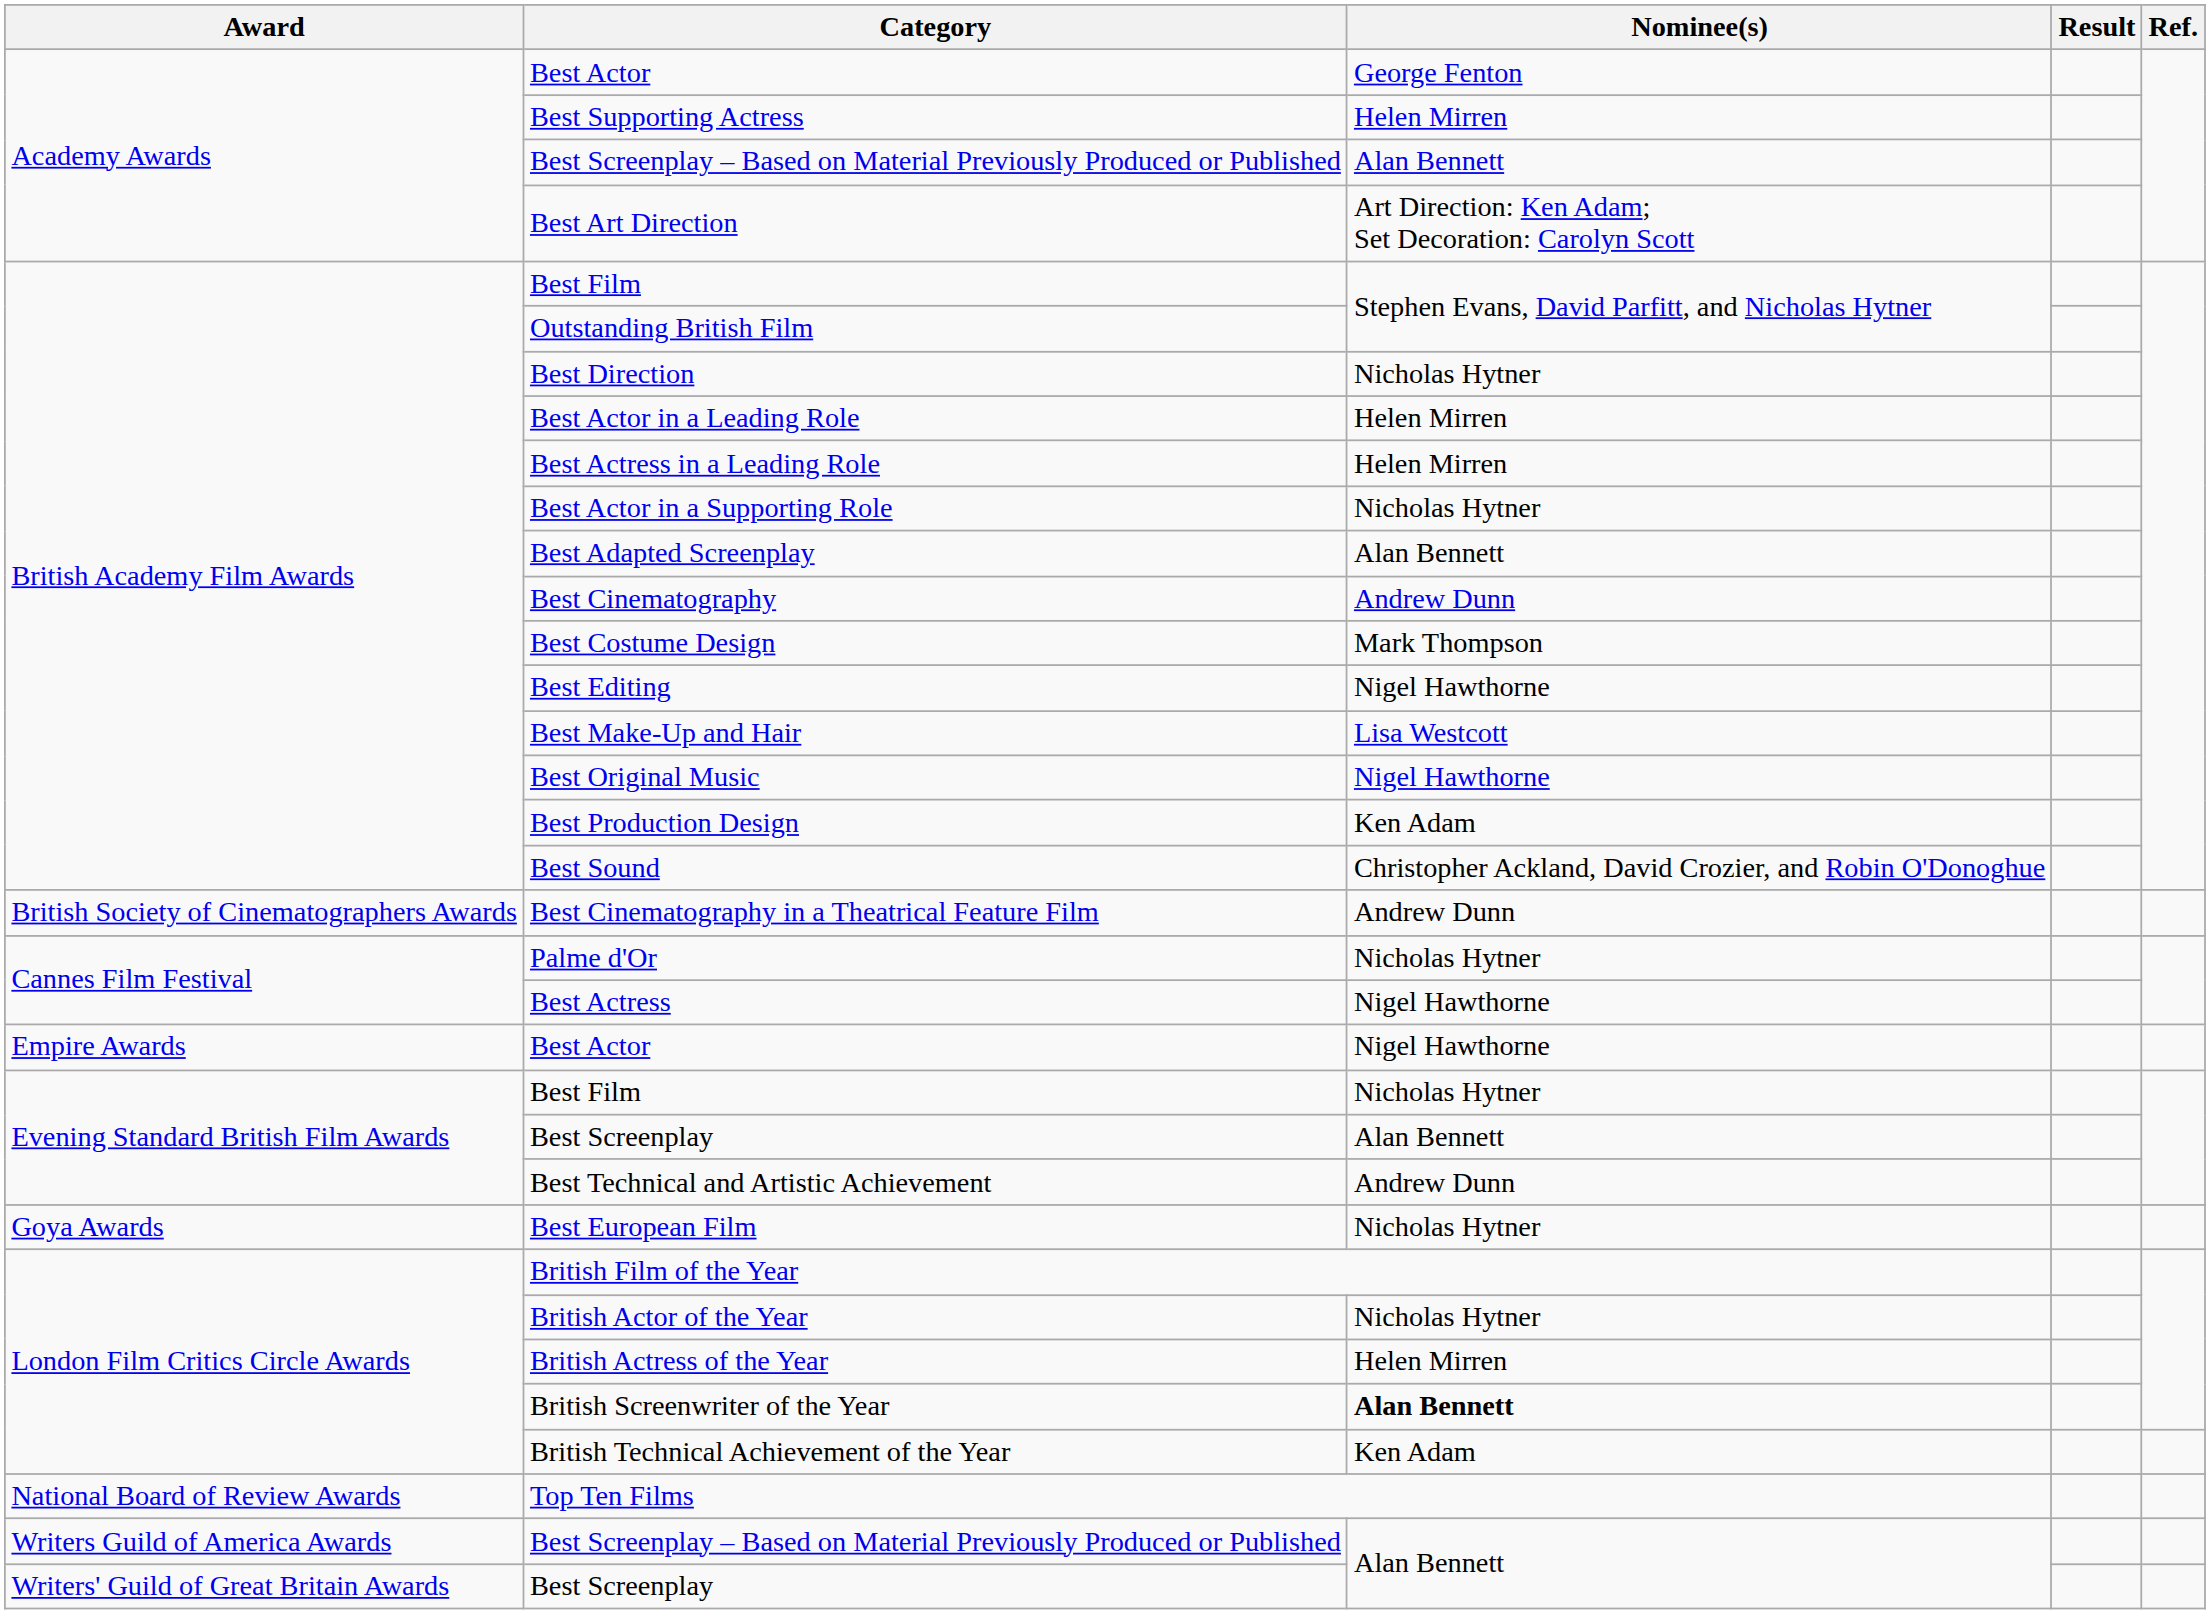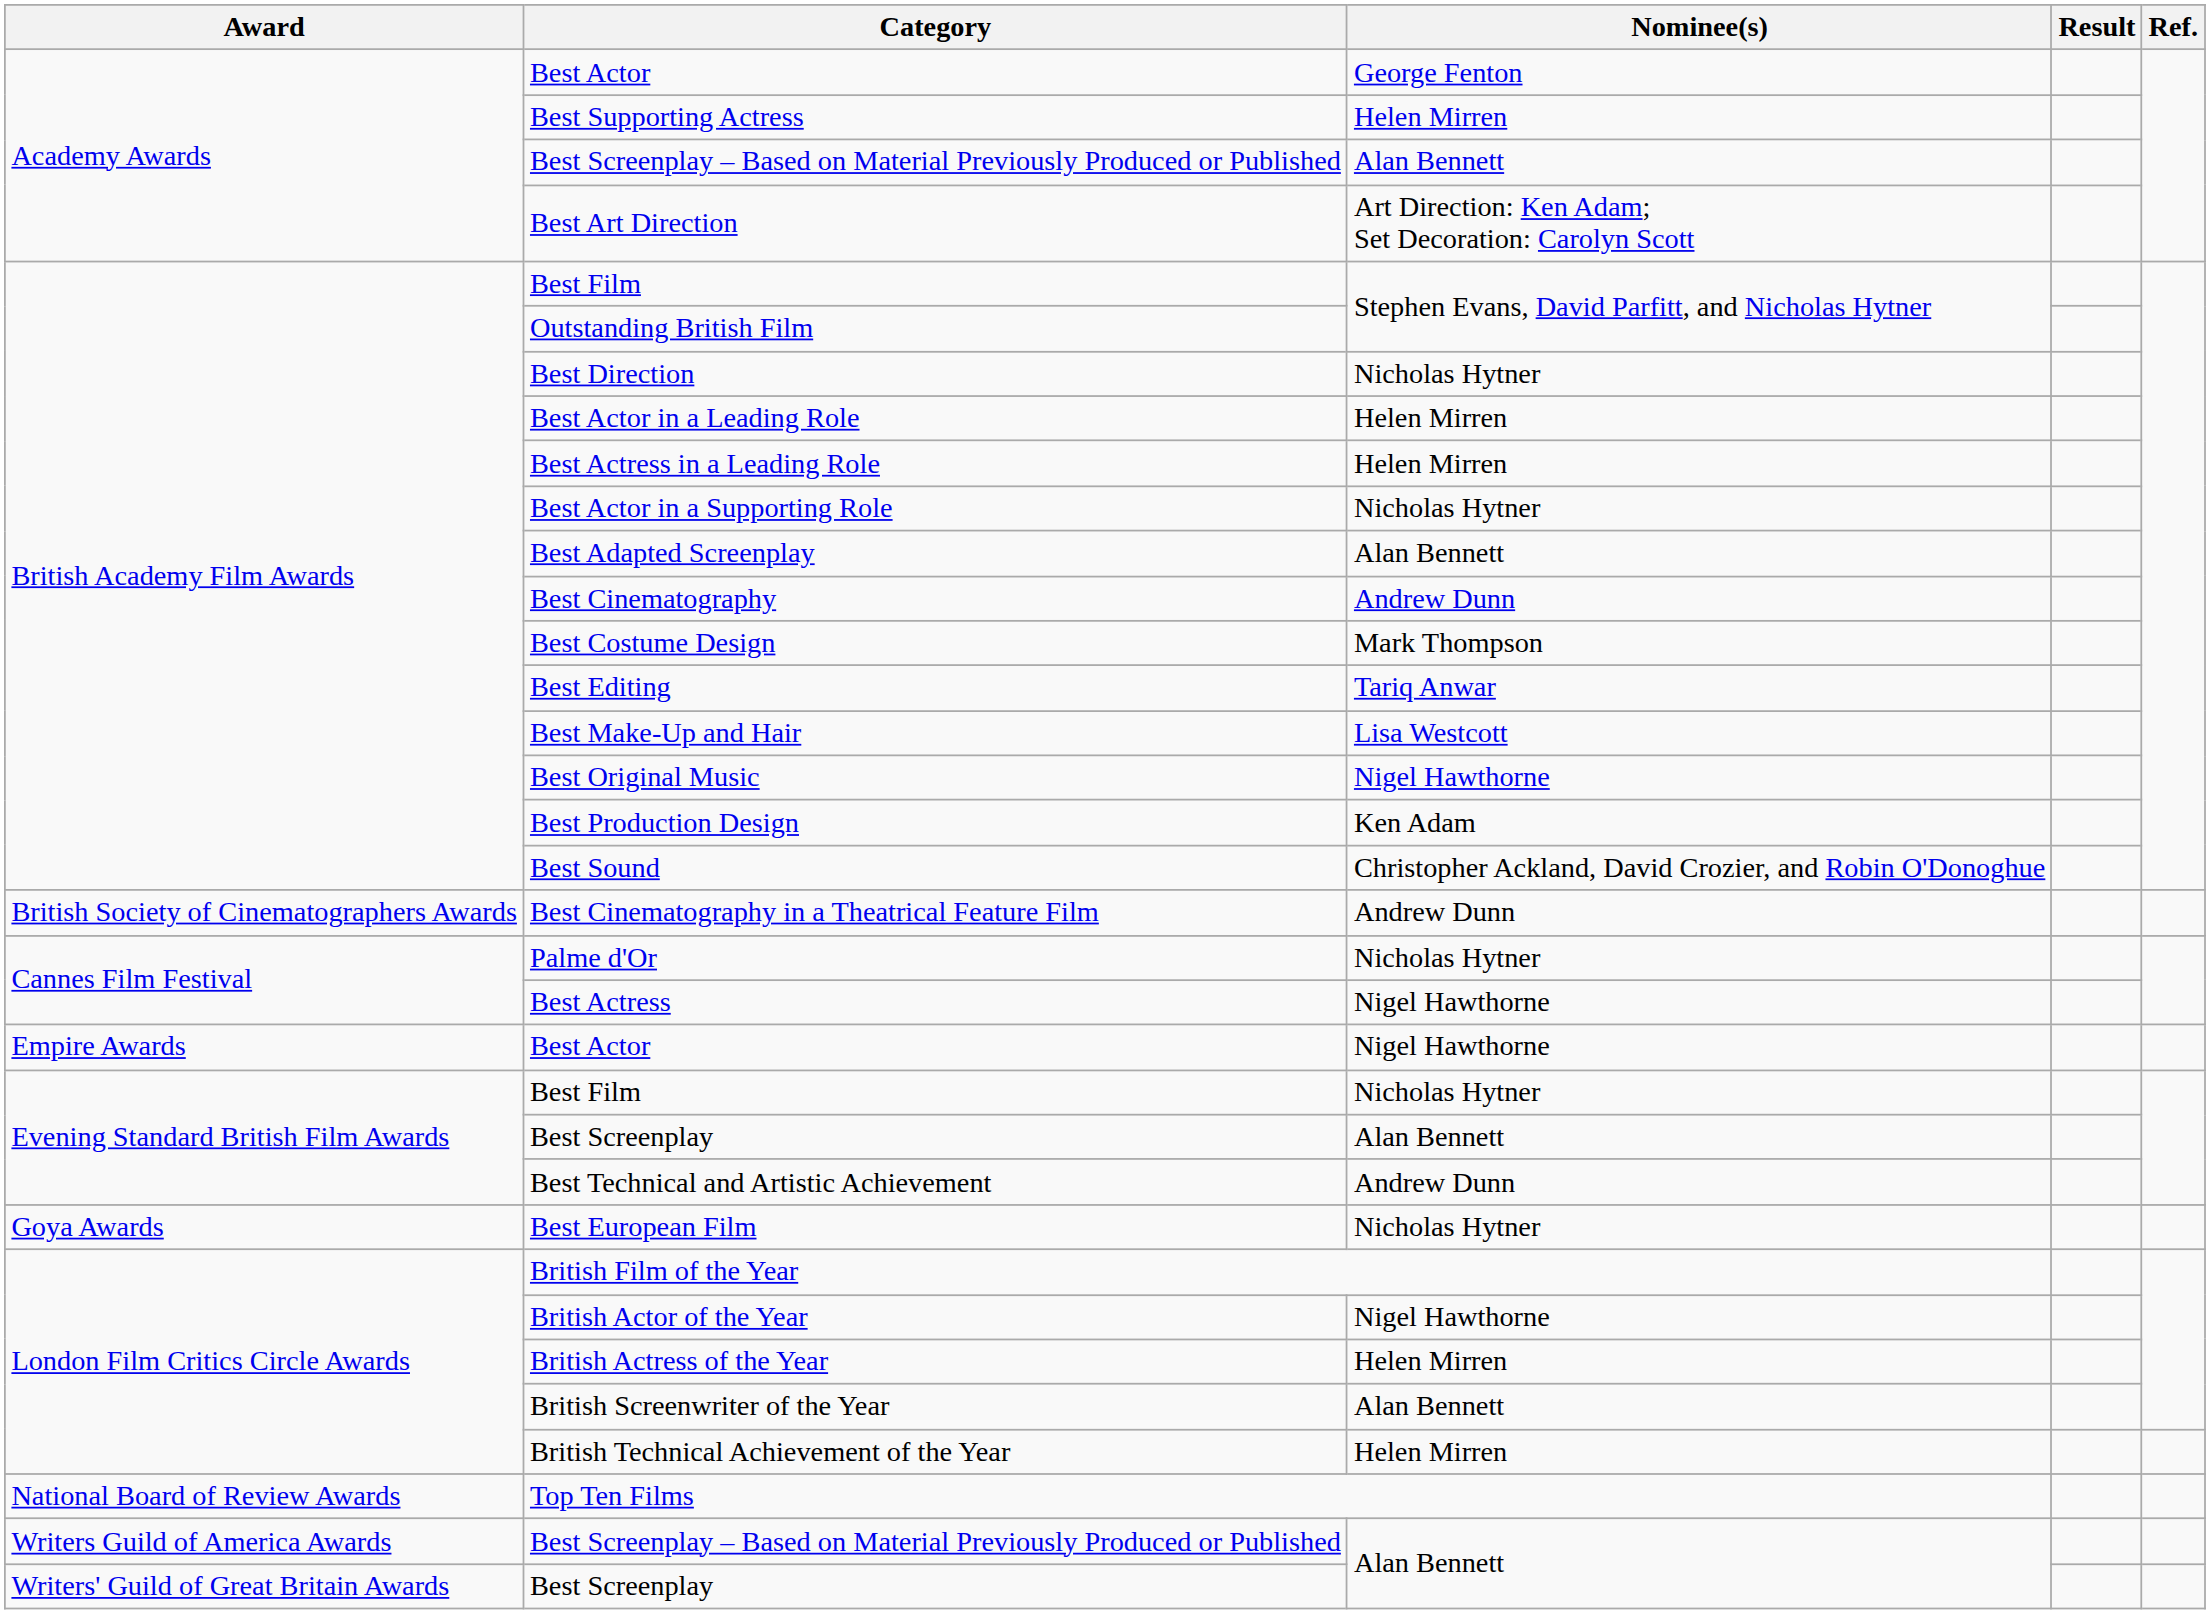 <table class="wikitable plainrowheaders">
 <tr>
 <th>Award</th>
 <th>Category</th>
 <th>Nominee(s)</th>
 <th>Result</th>
 <th>Ref.</th>
 </tr>
 <tr>
 <td rowspan="4"><a href='#'>Academy Awards</a></td>
 <td><a href='#'>Best Actor</a></td>
 <td><a href='#'>George Fenton</a></td>
 <td></td>
 <td align="center" rowspan="4"></td>
 </tr>
 <tr>
 <td><a href='#'>Best Supporting Actress</a></td>
 <td><a href='#'>Helen Mirren</a></td>
 <td></td>
 </tr>
 <tr>
 <td><a href='#'>Best Screenplay – Based on Material Previously Produced or Published</a></td>
 <td><a href='#'>Alan Bennett</a></td>
 <td></td>
 </tr>
 <tr>
 <td><a href='#'>Best Art Direction</a></td>
 <td>Art Direction: <a href='#'>Ken Adam</a>; <br> Set Decoration: <a href='#'>Carolyn Scott</a></td>
 <td></td>
 </tr>
 <tr>
 <td rowspan="14"><a href='#'>British Academy Film Awards</a></td>
 <td><a href='#'>Best Film</a></td>
 <td rowspan="2">Stephen Evans, <a href='#'>David Parfitt</a>, and <a href='#'>Nicholas Hytner</a></td>
 <td></td>
 <td align="center" rowspan="14"></td>
 </tr>
 <tr>
 <td><a href='#'>Outstanding British Film</a></td>
 <td></td>
 </tr>
 <tr>
 <td><a href='#'>Best Direction</a></td>
 <td>Nicholas Hytner</td>
 <td></td>
 </tr>
 <tr>
 <td><a href='#'>Best Actor in a Leading Role</a></td>
 <td>Helen Mirren</td>
 <td></td>
 </tr>
 <tr>
 <td><a href='#'>Best Actress in a Leading Role</a></td>
 <td>Helen Mirren</td>
 <td></td>
 </tr>
 <tr>
 <td><a href='#'>Best Actor in a Supporting Role</a></td>
 <td>Nicholas Hytner</td>
 <td></td>
 </tr>
 <tr>
 <td><a href='#'>Best Adapted Screenplay</a></td>
 <td>Alan Bennett</td>
 <td></td>
 </tr>
 <tr>
 <td><a href='#'>Best Cinematography</a></td>
 <td><a href='#'>Andrew Dunn</a></td>
 <td></td>
 </tr>
 <tr>
 <td><a href='#'>Best Costume Design</a></td>
 <td>Mark Thompson</td>
 <td></td>
 </tr>
 <tr>
 <td><a href='#'>Best Editing</a></td>
-<td>Nigel Hawthorne</td>
+<td><a href='#'>Tariq Anwar</a></td>
 <td></td>
 </tr>
 <tr>
 <td><a href='#'>Best Make-Up and Hair</a></td>
 <td><a href='#'>Lisa Westcott</a></td>
 <td></td>
 </tr>
 <tr>
 <td><a href='#'>Best Original Music</a></td>
 <td><a href='#'>Nigel Hawthorne</a></td>
 <td></td>
 </tr>
 <tr>
 <td><a href='#'>Best Production Design</a></td>
 <td>Ken Adam</td>
 <td></td>
 </tr>
 <tr>
 <td><a href='#'>Best Sound</a></td>
 <td>Christopher Ackland, David Crozier, and <a href='#'>Robin O'Donoghue</a></td>
 <td></td>
 </tr>
 <tr>
 <td><a href='#'>British Society of Cinematographers Awards</a></td>
 <td><a href='#'>Best Cinematography in a Theatrical Feature Film</a></td>
 <td>Andrew Dunn</td>
 <td></td>
 <td align="center"></td>
 </tr>
 <tr>
 <td rowspan="2"><a href='#'>Cannes Film Festival</a></td>
 <td><a href='#'>Palme d'Or</a></td>
 <td>Nicholas Hytner</td>
 <td></td>
 <td align="center" rowspan="2"></td>
 </tr>
 <tr>
 <td><a href='#'>Best Actress</a></td>
 <td>Nigel Hawthorne</td>
 <td></td>
 </tr>
 <tr>
 <td><a href='#'>Empire Awards</a></td>
 <td><a href='#'>Best Actor</a></td>
 <td>Nigel Hawthorne</td>
 <td></td>
 <td align="center"></td>
 </tr>
 <tr>
 <td rowspan="3"><a href='#'>Evening Standard British Film Awards</a></td>
 <td>Best Film</td>
 <td>Nicholas Hytner</td>
 <td></td>
 <td align="center" rowspan="3"></td>
 </tr>
 <tr>
 <td>Best Screenplay</td>
 <td>Alan Bennett</td>
 <td></td>
 </tr>
 <tr>
 <td>Best Technical and Artistic Achievement</td>
 <td>Andrew Dunn</td>
 <td></td>
 </tr>
 <tr>
 <td><a href='#'>Goya Awards</a></td>
 <td><a href='#'>Best European Film</a></td>
 <td>Nicholas Hytner</td>
 <td></td>
 <td align="center"></td>
 </tr>
 <tr>
 <td rowspan="5"><a href='#'>London Film Critics Circle Awards</a></td>
 <td colspan="2"><a href='#'>British Film of the Year</a></td>
 <td></td>
 <td align="center" rowspan="4"></td>
 </tr>
 <tr>
 <td><a href='#'>British Actor of the Year</a></td>
-<td>Nicholas Hytner</td>
+<td>Nigel Hawthorne</td>
 <td></td>
 </tr>
 <tr>
 <td><a href='#'>British Actress of the Year</a></td>
 <td>Helen Mirren</td>
 <td></td>
 </tr>
 <tr>
 <td>British Screenwriter of the Year</td>
-<td><strong>Alan Bennett</strong></td>
+<td>Alan Bennett</td>
 <td></td>
 </tr>
 <tr>
 <td>British Technical Achievement of the Year</td>
-<td>Ken Adam</td>
+<td>Helen Mirren</td>
 <td></td>
 </tr>
 <tr>
 <td><a href='#'>National Board of Review Awards</a></td>
 <td colspan="2"><a href='#'>Top Ten Films</a></td>
 <td></td>
 <td align="center"></td>
 </tr>
 <tr>
 <td><a href='#'>Writers Guild of America Awards</a></td>
 <td><a href='#'>Best Screenplay – Based on Material Previously Produced or Published</a></td>
 <td rowspan="2">Alan Bennett</td>
 <td></td>
 <td align="center"></td>
 </tr>
 <tr>
 <td><a href='#'>Writers' Guild of Great Britain Awards</a></td>
 <td>Best Screenplay</td>
 <td></td>
 <td align="center"></td>
 </tr>
 </table>
